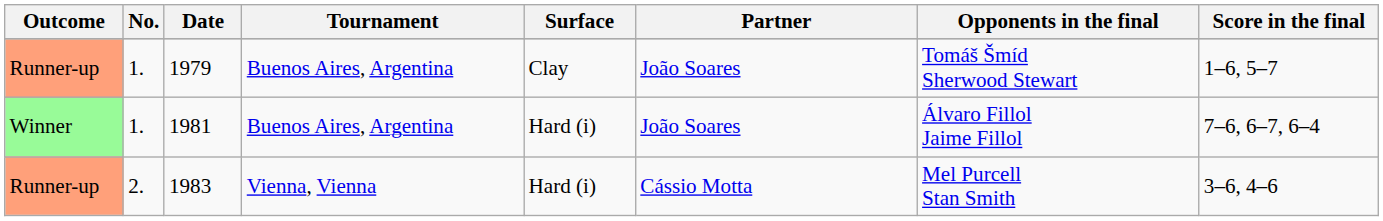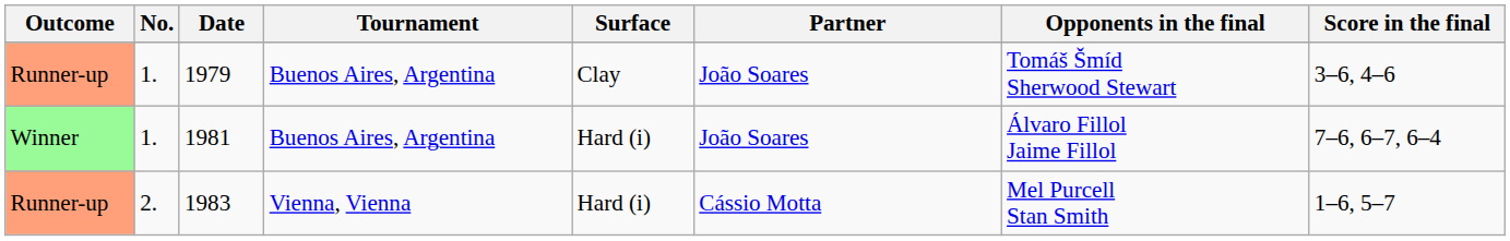 <table class="sortable wikitable" style=font-size:97%>
 <tr>
 <th width=80>Outcome</th>
 <th width=20>No.</th>
 <th width=50>Date</th>
 <th width=200>Tournament</th>
 <th width=75>Surface</th>
 <th width=200>Partner</th>
 <th width=200>Opponents in the final</th>
 <th width=125>Score in the final</th>
 </tr>
 <tr>
 </tr>
 <tr>
 <td bgcolor=FFA07A>Runner-up</td>
 <td>1.</td>
 <td>1979</td>
 <td><a href='#'>Buenos Aires</a>, <a href='#'>Argentina</a></td>
 <td>Clay</td>
 <td> <a href='#'>João Soares</a></td>
 <td> <a href='#'>Tomáš Šmíd</a> <br>  <a href='#'>Sherwood Stewart</a></td>
-<td>1–6, 5–7</td>
+<td>3–6, 4–6</td>
 </tr>
 <tr>
 <td bgcolor=#98fb98>Winner</td>
 <td>1.</td>
 <td>1981</td>
 <td><a href='#'>Buenos Aires</a>, <a href='#'>Argentina</a></td>
 <td>Hard (i)</td>
 <td> <a href='#'>João Soares</a></td>
 <td> <a href='#'>Álvaro Fillol</a> <br>  <a href='#'>Jaime Fillol</a></td>
 <td>7–6, 6–7, 6–4</td>
 </tr>
 <tr>
 <td bgcolor=FFA07A>Runner-up</td>
 <td>2.</td>
 <td>1983</td>
 <td><a href='#'>Vienna</a>, <a href='#'>Vienna</a></td>
 <td>Hard (i)</td>
 <td> <a href='#'>Cássio Motta</a></td>
 <td> <a href='#'>Mel Purcell</a> <br>  <a href='#'>Stan Smith</a></td>
-<td>3–6, 4–6</td>
+<td>1–6, 5–7</td>
 </tr>
 </table>
